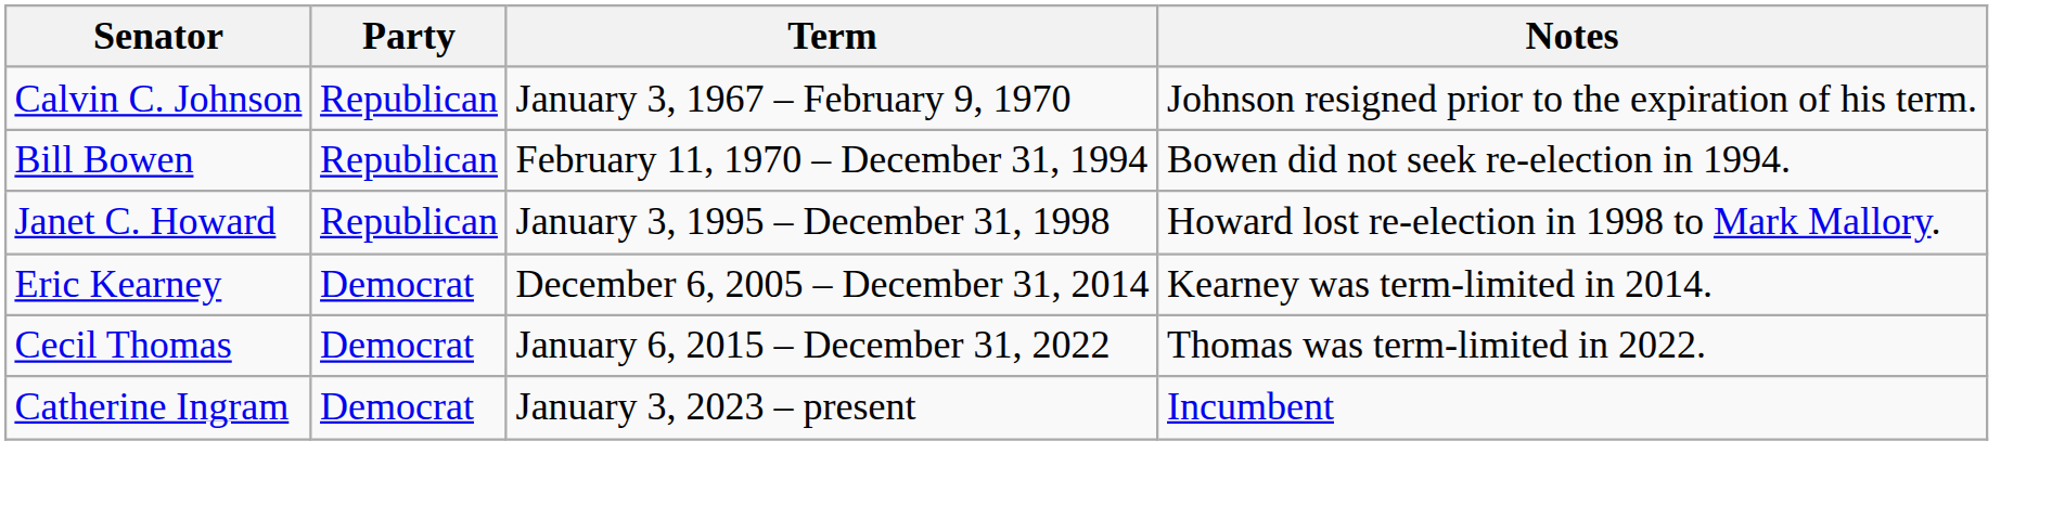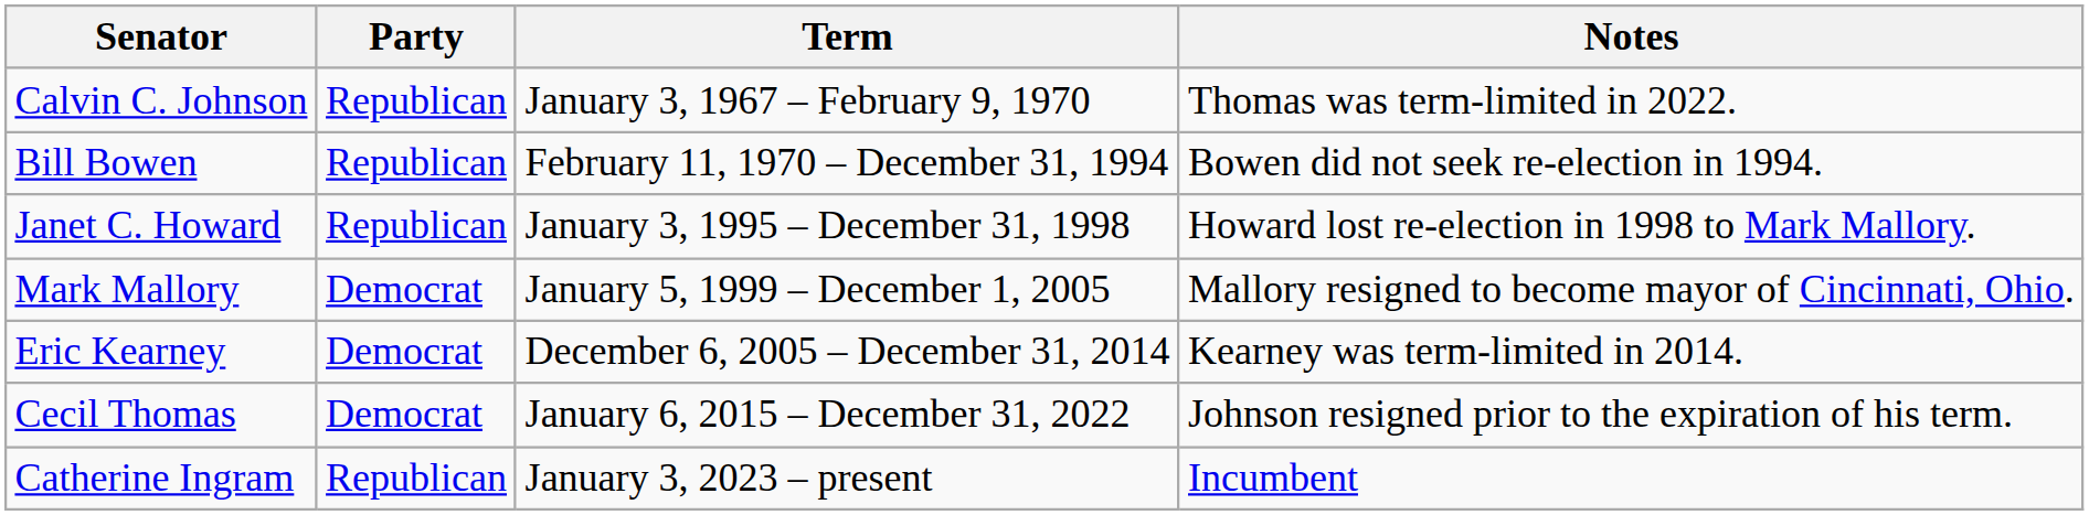 <table class=wikitable>
 <tr valign=bottom>
 <th>Senator</th>
 <th>Party</th>
 <th>Term</th>
 <th>Notes</th>
 </tr>
 <tr>
 <td><a href='#'>Calvin C. Johnson</a></td>
 <td><a href='#'>Republican</a></td>
 <td>January 3, 1967 – February 9, 1970</td>
-<td>Johnson resigned prior to the expiration of his term.</td>
+<td>Thomas was term-limited in 2022.</td>
 </tr>
 <tr>
 <td><a href='#'>Bill Bowen</a></td>
 <td><a href='#'>Republican</a></td>
 <td>February 11, 1970 – December 31, 1994</td>
 <td>Bowen did not seek re-election in 1994.</td>
 </tr>
 <tr>
 <td><a href='#'>Janet C. Howard</a></td>
 <td><a href='#'>Republican</a></td>
 <td>January 3, 1995 – December 31, 1998</td>
 <td>Howard lost re-election in 1998 to <a href='#'>Mark Mallory</a>.</td>
 </tr>
 <tr>
+<td><a href='#'>Mark Mallory</a></td>
+<td><a href='#'>Democrat</a></td>
+<td>January 5, 1999 – December 1, 2005</td>
+<td>Mallory resigned to become mayor of <a href='#'>Cincinnati, Ohio</a>.</td>
+</tr>
+<tr>
 <td><a href='#'>Eric Kearney</a></td>
 <td><a href='#'>Democrat</a></td>
 <td>December 6, 2005 – December 31, 2014</td>
 <td>Kearney was term-limited in 2014.</td>
 </tr>
 <tr>
 <td><a href='#'>Cecil Thomas</a></td>
 <td><a href='#'>Democrat</a></td>
 <td>January 6, 2015 – December 31, 2022</td>
-<td>Thomas was term-limited in 2022.</td>
+<td>Johnson resigned prior to the expiration of his term.</td>
 </tr>
 <tr>
 <td><a href='#'>Catherine Ingram</a></td>
-<td><a href='#'>Democrat</a></td>
+<td><a href='#'>Republican</a></td>
 <td>January 3, 2023 – present</td>
 <td><a href='#'>Incumbent</a></td>
 </tr>
 </table>
